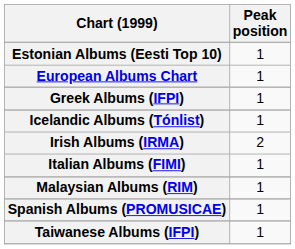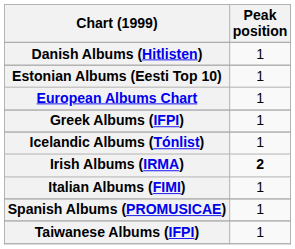 <table class="wikitable sortable plainrowheaders" style="text-align:center">
 <tr>
 <th scope="col">Chart (1999)</th>
 <th scope="col">Peak<br>position</th>
 </tr>
 <tr>
 </tr>
 <tr>
 </tr>
 <tr>
 </tr>
 <tr>
 </tr>
 <tr>
+</tr>
+<tr>
+<th scope="row">Danish Albums (<a href='#'>Hitlisten</a>)</th>
+<td align="center">1</td>
 </tr>
 <tr>
 </tr>
 <tr>
 <th scope="row">Estonian Albums (Eesti Top 10)</th>
 <td align="center">1</td>
 </tr>
 <tr>
 <th scope="row"><a href='#'>European Albums Chart</a></th>
 <td align="center">1</td>
 </tr>
 <tr>
 </tr>
 <tr>
 </tr>
 <tr>
 </tr>
 <tr>
 <th scope="row">Greek Albums (<a href='#'>IFPI</a>)</th>
 <td>1</td>
 </tr>
 <tr>
 </tr>
 <tr>
 <th scope="row">Icelandic Albums (<a href='#'>Tónlist</a>)</th>
 <td align="center">1</td>
 </tr>
 <tr>
 <th scope="row">Irish Albums (<a href='#'>IRMA</a>)</th>
-<td align="center">2</td>
+<td align="center"><strong>2</strong></td>
 </tr>
 <tr>
 <th scope="row">Italian Albums (<a href='#'>FIMI</a>)</th>
 <td align="center">1</td>
 </tr>
 <tr>
-</tr>
-<tr>
-<th scope="row">Malaysian Albums (<a href='#'>RIM</a>)</th>
-<td align="center">1</td>
 </tr>
 <tr>
 </tr>
 <tr>
 </tr>
 <tr>
 </tr>
 <tr>
 </tr>
 <tr>
 <th scope="row">Spanish Albums (<a href='#'>PROMUSICAE</a>)</th>
 <td align="center">1</td>
 </tr>
 <tr>
 </tr>
 <tr>
 </tr>
 <tr>
 <th scope="row">Taiwanese Albums (<a href='#'>IFPI</a>)</th>
 <td align="center">1</td>
 </tr>
 <tr>
 </tr>
 <tr>
 </tr>
 </table>
